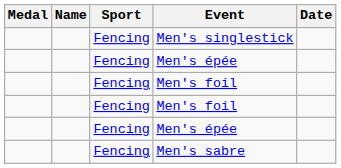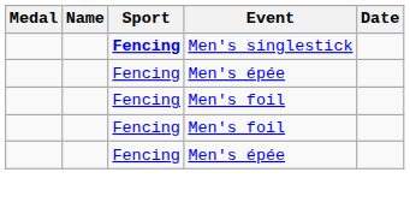 <table class="wikitable sortable" style="font-size:90%">
 <tr>
 <th>Medal</th>
 <th>Name</th>
 <th>Sport</th>
 <th>Event</th>
 <th>Date</th>
 </tr>
 <tr>
 <td></td>
 <td></td>
-<td><a href='#'>Fencing</a></td>
+<td><strong><a href='#'>Fencing</a></strong></td>
 <td><a href='#'>Men's singlestick</a></td>
 <td></td>
 </tr>
 <tr>
 <td></td>
 <td></td>
 <td><a href='#'>Fencing</a></td>
 <td><a href='#'>Men's épée</a></td>
 <td></td>
 </tr>
 <tr>
 <td></td>
 <td></td>
 <td><a href='#'>Fencing</a></td>
 <td><a href='#'>Men's foil</a></td>
 <td></td>
 </tr>
 <tr>
 <td></td>
 <td></td>
 <td><a href='#'>Fencing</a></td>
 <td><a href='#'>Men's foil</a></td>
 <td></td>
 </tr>
 <tr>
 <td></td>
 <td></td>
 <td><a href='#'>Fencing</a></td>
 <td><a href='#'>Men's épée</a></td>
 <td></td>
 </tr>
-<tr>
-<td></td>
-<td></td>
-<td><a href='#'>Fencing</a></td>
-<td><a href='#'>Men's sabre</a></td>
-<td></td>
-</tr>
 </table>
